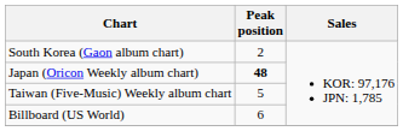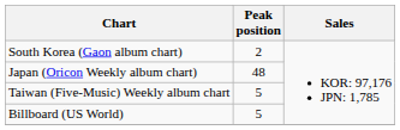 <table class="wikitable sortable">
 <tr>
 <th>Chart</th>
 <th>Peak<br>position</th>
 <th style="text-align:center;">Sales</th>
 </tr>
 <tr>
 <td>South Korea (<a href='#'>Gaon</a> album chart)</td>
 <td align="center">2</td>
 <td rowspan="4"><br><ul><li>KOR: 97,176</li><li>JPN: 1,785</li></ul></td>
 </tr>
 <tr>
 <td>Japan (<a href='#'>Oricon</a> Weekly album chart)</td>
-<td align="center"><strong>48</strong></td>
+<td align="center">48</td>
 </tr>
 <tr>
 <td>Taiwan (Five-Music) Weekly album chart</td>
 <td align="center">5</td>
 </tr>
 <tr>
 <td>Billboard (US World)</td>
-<td align="center">6</td>
+<td align="center">5</td>
 </tr>
 <tr>
 </tr>
 </table>
